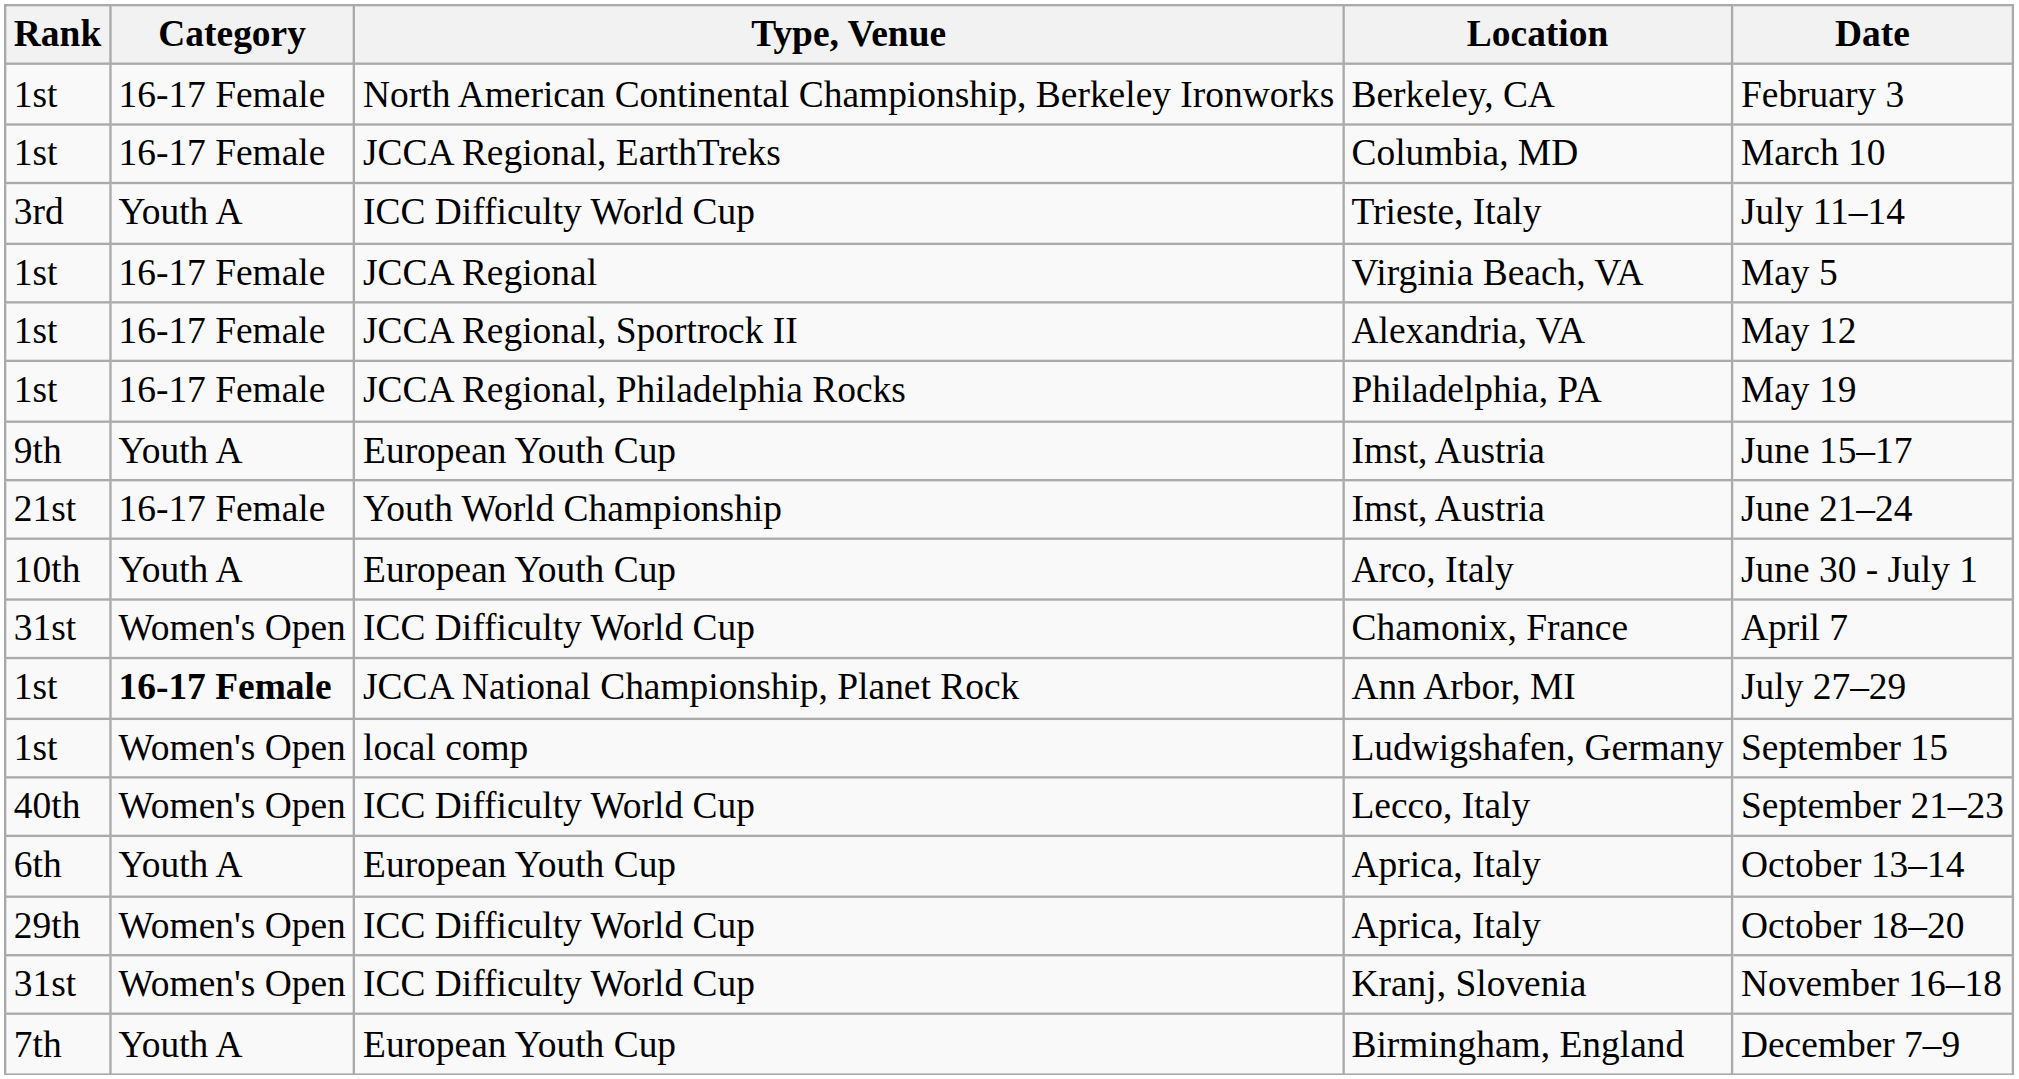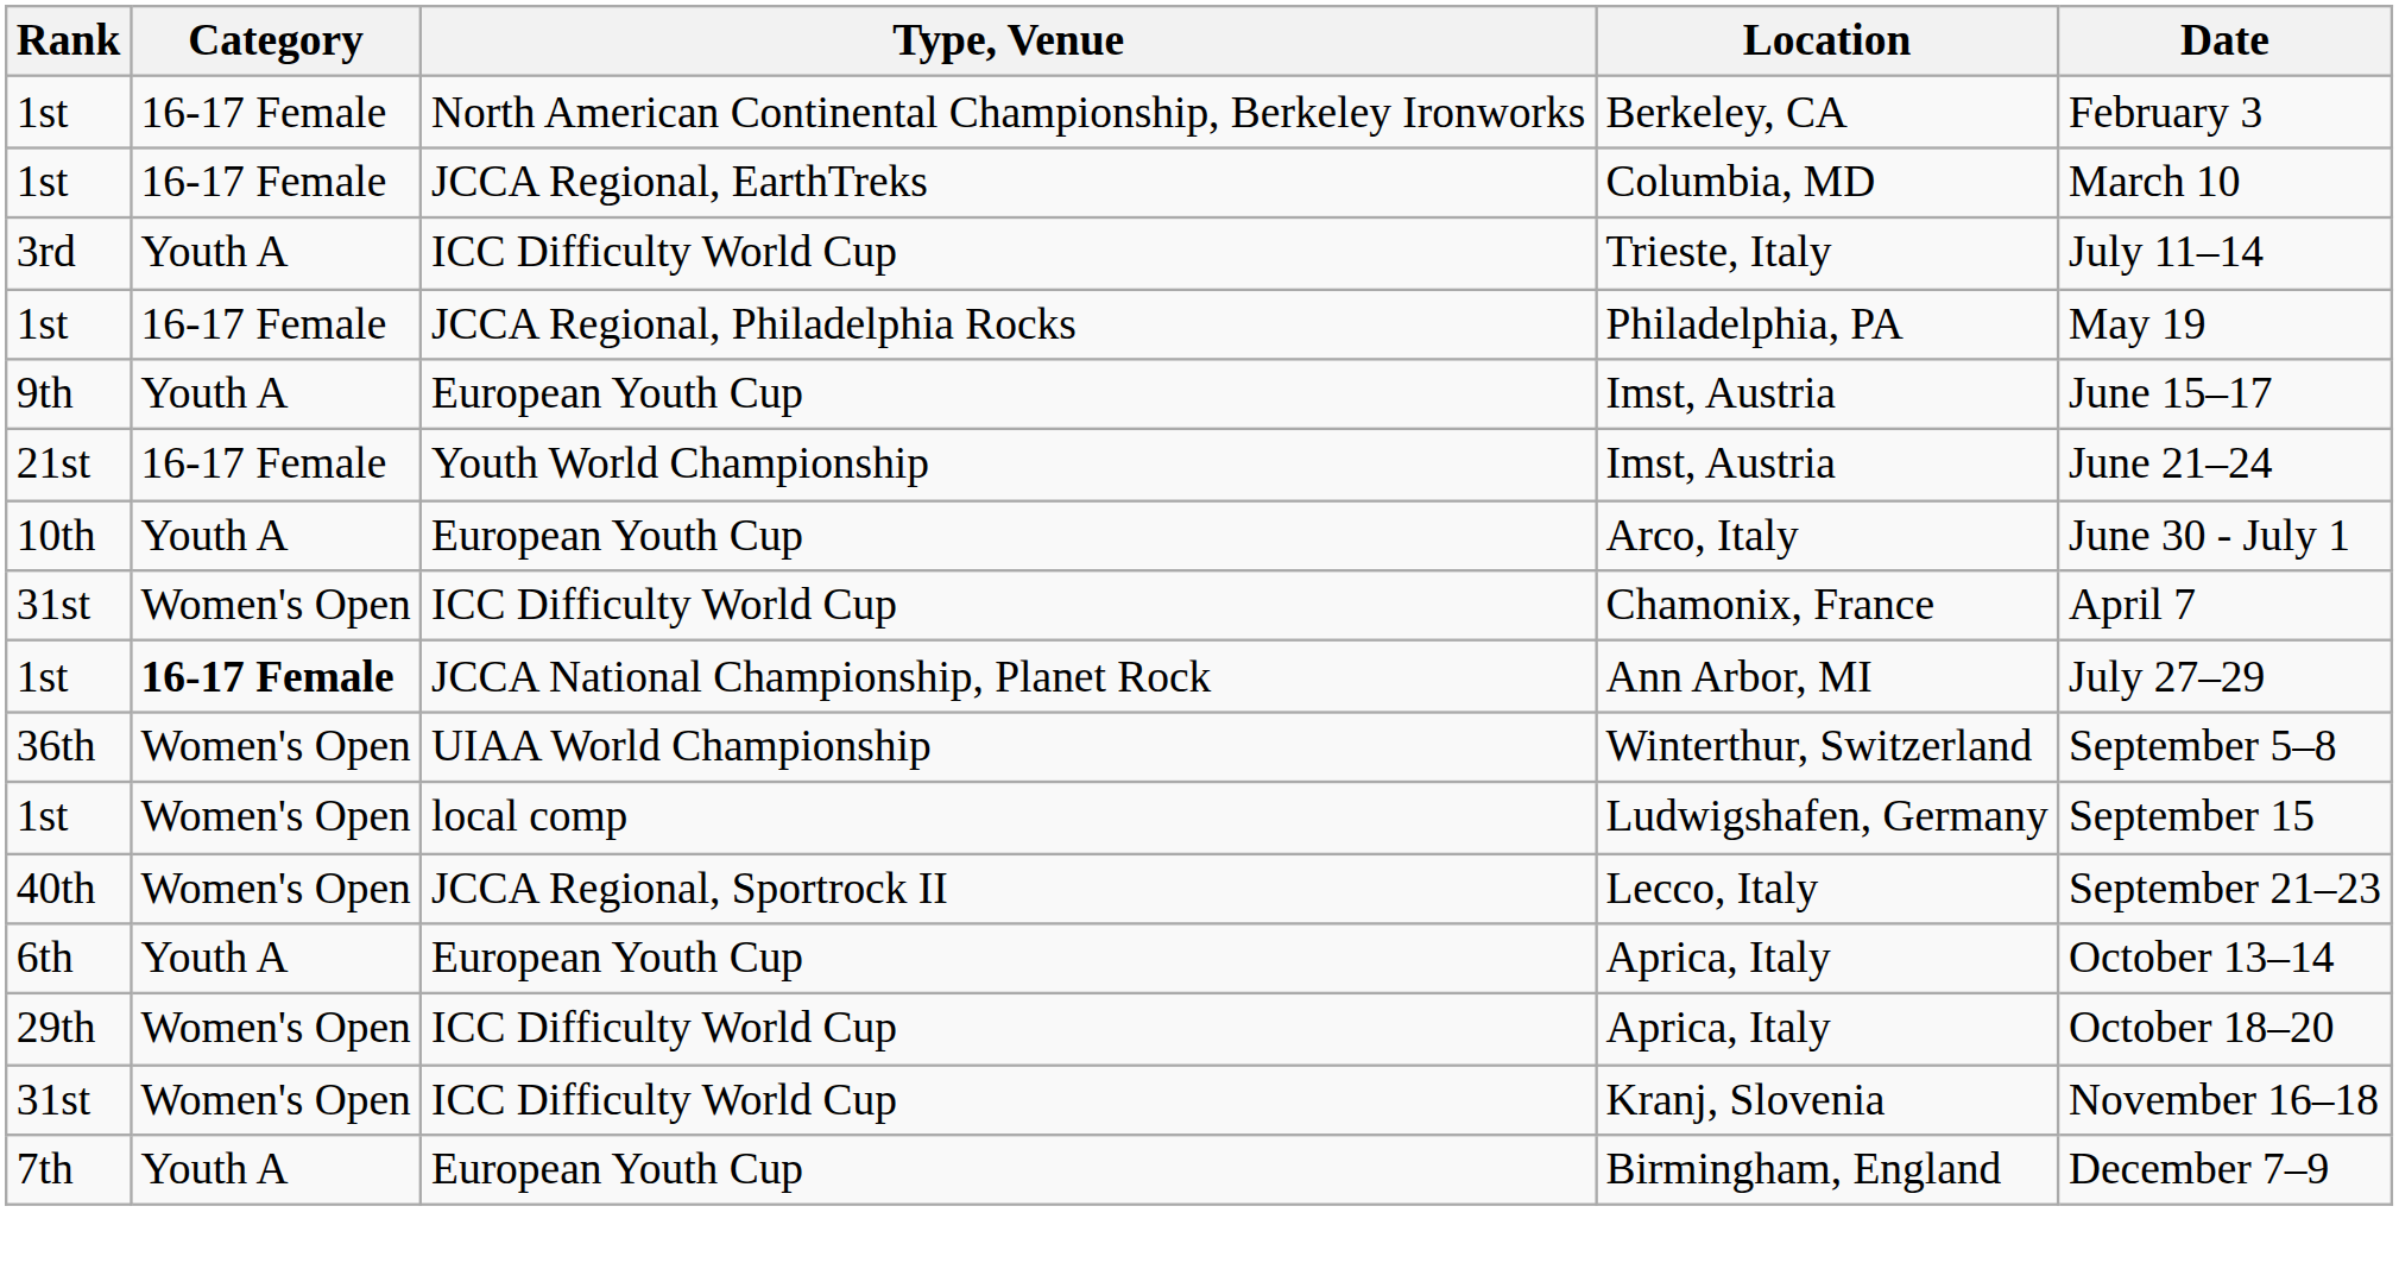 <table class="wikitable">
 <tr>
 <th>Rank</th>
 <th>Category</th>
 <th>Type, Venue</th>
 <th>Location</th>
 <th>Date</th>
 </tr>
 <tr>
 <td>1st</td>
 <td>16-17 Female</td>
 <td>North American Continental Championship, Berkeley Ironworks</td>
 <td>Berkeley, CA</td>
 <td>February 3</td>
 </tr>
 <tr>
 <td>1st</td>
 <td>16-17 Female</td>
 <td>JCCA Regional, EarthTreks</td>
 <td>Columbia, MD</td>
 <td>March 10</td>
 </tr>
 <tr>
 <td>3rd</td>
 <td>Youth A</td>
 <td>ICC Difficulty World Cup</td>
 <td>Trieste, Italy</td>
 <td>July 11–14</td>
-</tr>
-<tr>
-<td>1st</td>
-<td>16-17 Female</td>
-<td>JCCA Regional</td>
-<td>Virginia Beach, VA</td>
-<td>May 5</td>
-</tr>
-<tr>
-<td>1st</td>
-<td>16-17 Female</td>
-<td>JCCA Regional, Sportrock II</td>
-<td>Alexandria, VA</td>
-<td>May 12</td>
 </tr>
 <tr>
 <td>1st</td>
 <td>16-17 Female</td>
 <td>JCCA Regional, Philadelphia Rocks</td>
 <td>Philadelphia, PA</td>
 <td>May 19</td>
 </tr>
 <tr>
 <td>9th</td>
 <td>Youth A</td>
 <td>European Youth Cup</td>
 <td>Imst, Austria</td>
 <td>June 15–17</td>
 </tr>
 <tr>
 <td>21st</td>
 <td>16-17 Female</td>
 <td>Youth World Championship</td>
 <td>Imst, Austria</td>
 <td>June 21–24</td>
 </tr>
 <tr>
 <td>10th</td>
 <td>Youth A</td>
 <td>European Youth Cup</td>
 <td>Arco, Italy</td>
 <td>June 30 - July 1</td>
 </tr>
 <tr>
 <td>31st</td>
 <td>Women's Open</td>
 <td>ICC Difficulty World Cup</td>
 <td>Chamonix, France</td>
 <td>April 7</td>
 </tr>
 <tr>
 <td>1st</td>
 <td><strong>16-17 Female</strong></td>
 <td>JCCA National Championship, Planet Rock</td>
 <td>Ann Arbor, MI</td>
 <td>July 27–29</td>
 </tr>
 <tr>
+<td>36th</td>
+<td>Women's Open</td>
+<td>UIAA World Championship</td>
+<td>Winterthur, Switzerland</td>
+<td>September 5–8</td>
+</tr>
+<tr>
 <td>1st</td>
 <td>Women's Open</td>
 <td>local comp</td>
 <td>Ludwigshafen, Germany</td>
 <td>September 15</td>
 </tr>
 <tr>
 <td>40th</td>
 <td>Women's Open</td>
-<td>ICC Difficulty World Cup</td>
+<td>JCCA Regional, Sportrock II</td>
 <td>Lecco, Italy</td>
 <td>September 21–23</td>
 </tr>
 <tr>
 <td>6th</td>
 <td>Youth A</td>
 <td>European Youth Cup</td>
 <td>Aprica, Italy</td>
 <td>October 13–14</td>
 </tr>
 <tr>
 <td>29th</td>
 <td>Women's Open</td>
 <td>ICC Difficulty World Cup</td>
 <td>Aprica, Italy</td>
 <td>October 18–20</td>
 </tr>
 <tr>
 <td>31st</td>
 <td>Women's Open</td>
 <td>ICC Difficulty World Cup</td>
 <td>Kranj, Slovenia</td>
 <td>November 16–18</td>
 </tr>
 <tr>
 <td>7th</td>
 <td>Youth A</td>
 <td>European Youth Cup</td>
 <td>Birmingham, England</td>
 <td>December 7–9</td>
 </tr>
 </table>
